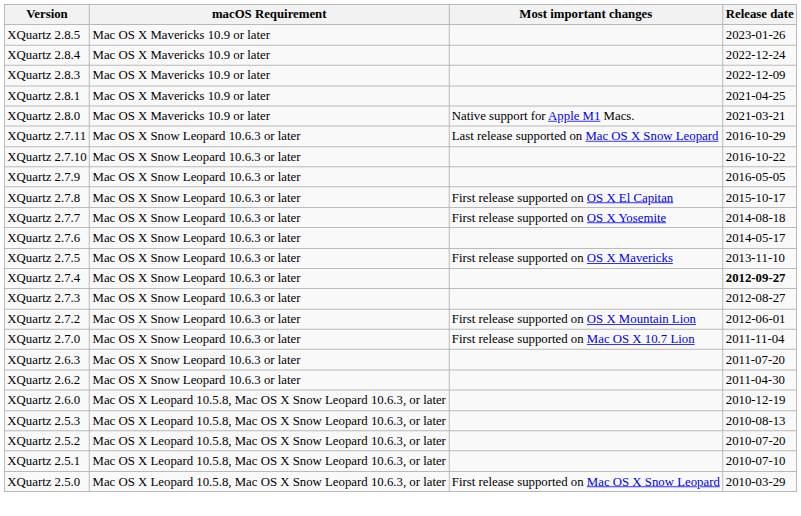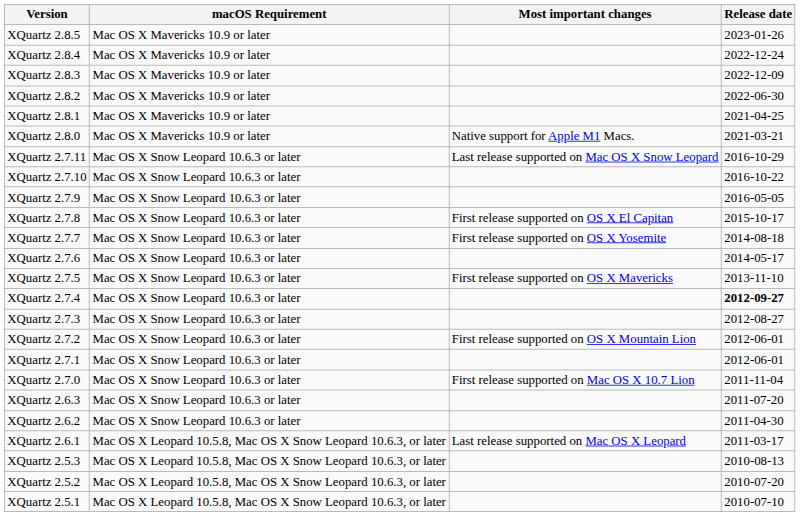 <table class="wikitable">
 <tr>
 <th>Version</th>
 <th>macOS Requirement</th>
 <th>Most important changes</th>
 <th>Release date</th>
 </tr>
 <tr>
 <td>XQuartz 2.8.5</td>
 <td>Mac OS X Mavericks 10.9 or later</td>
 <td></td>
 <td>2023-01-26</td>
 </tr>
 <tr>
 <td>XQuartz 2.8.4</td>
 <td>Mac OS X Mavericks 10.9 or later</td>
 <td></td>
 <td>2022-12-24</td>
 </tr>
 <tr>
 <td>XQuartz 2.8.3</td>
 <td>Mac OS X Mavericks 10.9 or later</td>
 <td></td>
 <td>2022-12-09</td>
+</tr>
+<tr>
+<td>XQuartz 2.8.2</td>
+<td>Mac OS X Mavericks 10.9 or later</td>
+<td></td>
+<td>2022-06-30</td>
 </tr>
 <tr>
 <td>XQuartz 2.8.1</td>
 <td>Mac OS X Mavericks 10.9 or later</td>
 <td></td>
 <td>2021-04-25</td>
 </tr>
 <tr>
 <td>XQuartz 2.8.0</td>
 <td>Mac OS X Mavericks 10.9 or later</td>
 <td>Native support for <a href='#'>Apple M1</a> Macs.</td>
 <td>2021-03-21</td>
 </tr>
 <tr>
 <td>XQuartz 2.7.11</td>
 <td>Mac OS X Snow Leopard 10.6.3 or later</td>
 <td>Last release supported on <a href='#'>Mac OS X Snow Leopard</a></td>
 <td>2016-10-29</td>
 </tr>
 <tr>
 <td>XQuartz 2.7.10</td>
 <td>Mac OS X Snow Leopard 10.6.3 or later</td>
 <td></td>
 <td>2016-10-22</td>
 </tr>
 <tr>
 <td>XQuartz 2.7.9</td>
 <td>Mac OS X Snow Leopard 10.6.3 or later</td>
 <td></td>
 <td>2016-05-05</td>
 </tr>
 <tr>
 <td>XQuartz 2.7.8</td>
 <td>Mac OS X Snow Leopard 10.6.3 or later</td>
 <td>First release supported on <a href='#'>OS X El Capitan</a></td>
 <td>2015-10-17</td>
 </tr>
 <tr>
 <td>XQuartz 2.7.7</td>
 <td>Mac OS X Snow Leopard 10.6.3 or later</td>
 <td>First release supported on <a href='#'>OS X Yosemite</a></td>
 <td>2014-08-18</td>
 </tr>
 <tr>
 <td>XQuartz 2.7.6</td>
 <td>Mac OS X Snow Leopard 10.6.3 or later</td>
 <td></td>
 <td>2014-05-17</td>
 </tr>
 <tr>
 <td>XQuartz 2.7.5</td>
 <td>Mac OS X Snow Leopard 10.6.3 or later</td>
 <td>First release supported on <a href='#'>OS X Mavericks</a></td>
 <td>2013-11-10</td>
 </tr>
 <tr>
 <td>XQuartz 2.7.4</td>
 <td>Mac OS X Snow Leopard 10.6.3 or later</td>
 <td></td>
 <td><strong>2012-09-27</strong></td>
 </tr>
 <tr>
 <td>XQuartz 2.7.3</td>
 <td>Mac OS X Snow Leopard 10.6.3 or later</td>
 <td></td>
 <td>2012-08-27</td>
 </tr>
 <tr>
 <td>XQuartz 2.7.2</td>
 <td>Mac OS X Snow Leopard 10.6.3 or later</td>
 <td>First release supported on <a href='#'>OS X Mountain Lion</a></td>
 <td>2012-06-01</td>
 </tr>
 <tr>
+<td>XQuartz 2.7.1</td>
+<td>Mac OS X Snow Leopard 10.6.3 or later</td>
+<td></td>
+<td>2012-06-01</td>
+</tr>
+<tr>
 <td>XQuartz 2.7.0</td>
 <td>Mac OS X Snow Leopard 10.6.3 or later</td>
 <td>First release supported on <a href='#'>Mac OS X 10.7 Lion</a></td>
 <td>2011-11-04</td>
 </tr>
 <tr>
 <td>XQuartz 2.6.3</td>
 <td>Mac OS X Snow Leopard 10.6.3 or later</td>
 <td></td>
 <td>2011-07-20</td>
 </tr>
 <tr>
 <td>XQuartz 2.6.2</td>
 <td>Mac OS X Snow Leopard 10.6.3 or later</td>
 <td></td>
 <td>2011-04-30</td>
 </tr>
 <tr>
-<td>XQuartz 2.6.0</td>
+<td>XQuartz 2.6.1</td>
 <td>Mac OS X Leopard 10.5.8, Mac OS X Snow Leopard 10.6.3, or later</td>
-<td></td>
-<td>2010-12-19</td>
+<td>Last release supported on <a href='#'>Mac OS X Leopard</a></td>
+<td>2011-03-17</td>
 </tr>
 <tr>
 <td>XQuartz 2.5.3</td>
 <td>Mac OS X Leopard 10.5.8, Mac OS X Snow Leopard 10.6.3, or later</td>
 <td></td>
 <td>2010-08-13</td>
 </tr>
 <tr>
 <td>XQuartz 2.5.2</td>
 <td>Mac OS X Leopard 10.5.8, Mac OS X Snow Leopard 10.6.3, or later</td>
 <td></td>
 <td>2010-07-20</td>
 </tr>
 <tr>
 <td>XQuartz 2.5.1</td>
 <td>Mac OS X Leopard 10.5.8, Mac OS X Snow Leopard 10.6.3, or later</td>
 <td></td>
 <td>2010-07-10</td>
 </tr>
-<tr>
-<td>XQuartz 2.5.0</td>
-<td>Mac OS X Leopard 10.5.8, Mac OS X Snow Leopard 10.6.3, or later</td>
-<td>First release supported on <a href='#'>Mac OS X Snow Leopard</a></td>
-<td>2010-03-29</td>
-</tr>
 </table>
